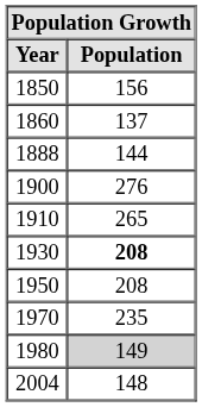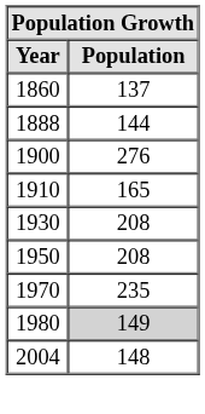 <table border="1" cellpadding="2" cellspacing="0" align="right" style="margin-left:0.5em;" style="border-collapse: collapse;">
 <tr bgcolor="#E3E3E3">
 <th colspan="2">Population Growth</th>
 </tr>
 <tr bgcolor="#E3E3E3">
 <th>Year</th>
 <th>Population</th>
-</tr>
-<tr>
-<td align="center">1850</td>
-<td align="center">156</td>
 </tr>
 <tr>
 <td align="center">1860</td>
 <td align="center">137</td>
 </tr>
 <tr>
 <td align="center">1888</td>
 <td align="center">144</td>
 </tr>
 <tr>
 <td align="center">1900</td>
 <td align="center">276</td>
 </tr>
 <tr>
 <td align="center">1910</td>
-<td align="center">265</td>
+<td align="center">165</td>
 </tr>
 <tr>
 <td align="center">1930</td>
-<td align="center"><strong>208</strong></td>
+<td align="center">208</td>
 </tr>
 <tr>
 <td align="center">1950</td>
 <td align="center">208</td>
 </tr>
 <tr>
 <td align="center">1970</td>
 <td align="center">235</td>
 </tr>
 <tr>
 <td align="center">1980</td>
 <td align="center" style="background: lightgrey;">149</td>
 </tr>
 <tr>
 <td align="center">2004</td>
 <td align="center">148</td>
 </tr>
 </table>
